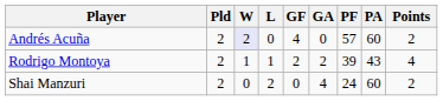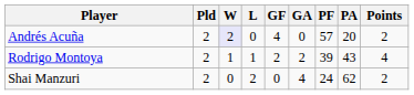 <table class=wikitable style="text-align:center">
 <tr>
 <th width=220>Player</th>
 <th width=20>Pld</th>
 <th width=20>W</th>
 <th width=20>L</th>
 <th width=20>GF</th>
 <th width=20>GA</th>
 <th width=20>PF</th>
 <th width=20>PA</th>
 <th width=50>Points</th>
 </tr>
 <tr>
 <td align=left> <a href='#'>Andrés Acuña</a></td>
 <td>2</td>
 <td style="background: lavender;">2</td>
 <td>0</td>
 <td>4</td>
 <td>0</td>
 <td>57</td>
-<td>60</td>
+<td>20</td>
 <td>2</td>
 </tr>
 <tr>
 <td align=left> <a href='#'>Rodrigo Montoya</a></td>
 <td>2</td>
 <td>1</td>
 <td>1</td>
 <td>2</td>
 <td>2</td>
 <td>39</td>
 <td>43</td>
 <td>4</td>
 </tr>
 <tr>
 <td align=left> Shai Manzuri</td>
 <td>2</td>
 <td>0</td>
 <td>2</td>
 <td>0</td>
 <td>4</td>
 <td>24</td>
-<td>60</td>
+<td>62</td>
 <td>2</td>
 </tr>
 </table>
